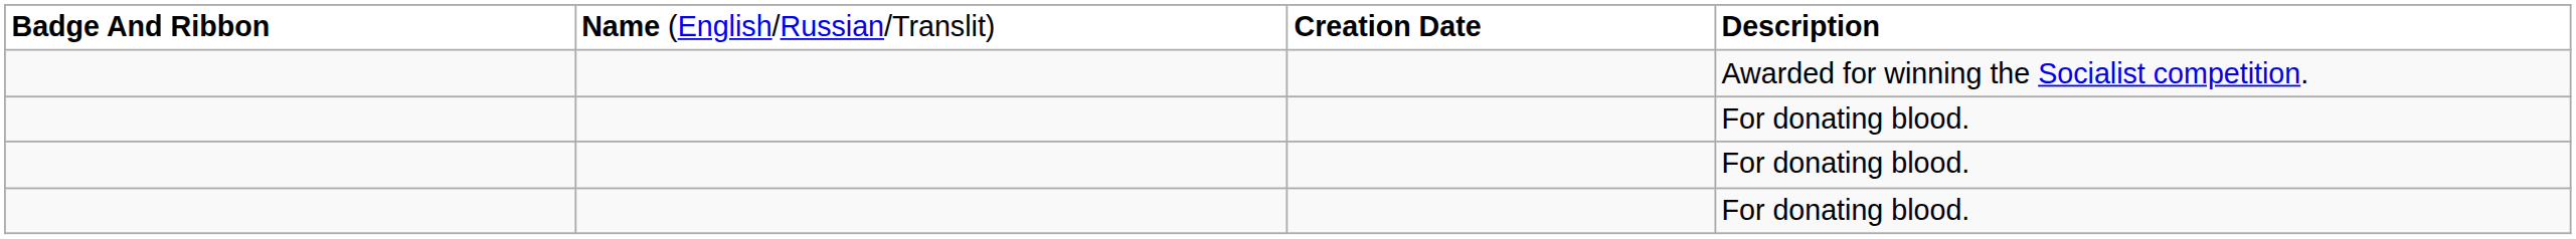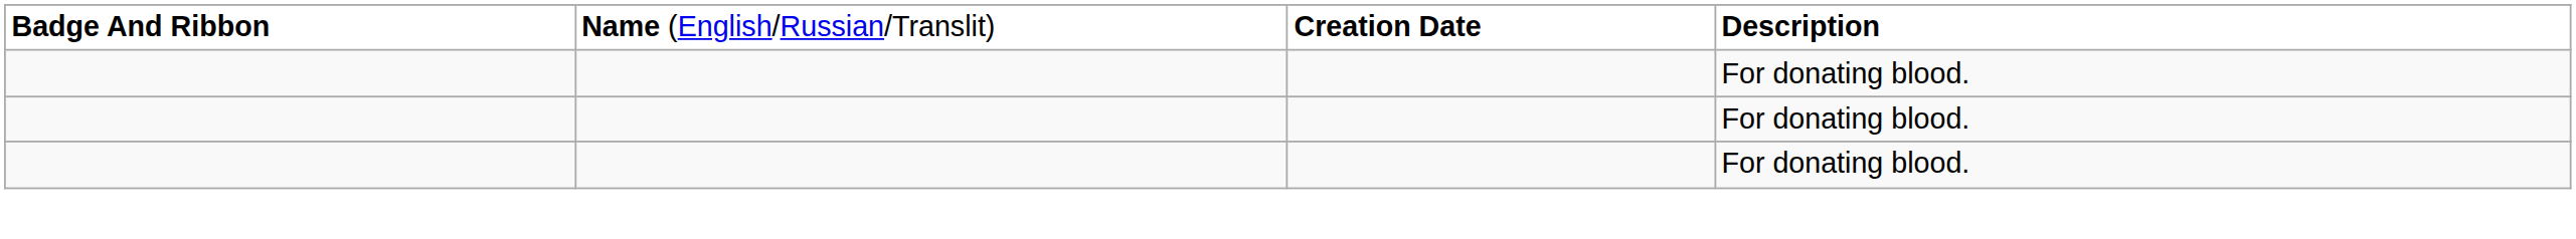 <table class="wikitable" width="90%">
 <tr>
 <td width="20%" bgcolor="#FFFFFF"><strong>Badge And Ribbon</strong></td>
 <td width="25%" bgcolor="#FFFFFF"><strong>Name</strong> (<a href='#'>English</a>/<a href='#'>Russian</a>/Translit)</td>
 <td width="15%" bgcolor="#FFFFFF"><strong>Creation Date</strong></td>
 <td width="30%" bgcolor="#FFFFFF"><strong>Description</strong></td>
-</tr>
-<tr>
-<td></td>
-<td></td>
-<td></td>
-<td>Awarded for winning the <a href='#'>Socialist competition</a>.</td>
 </tr>
 <tr>
 <td></td>
 <td></td>
 <td></td>
 <td>For donating blood.</td>
 </tr>
 <tr>
 <td></td>
 <td></td>
 <td></td>
 <td>For donating blood.</td>
 </tr>
 <tr>
 <td></td>
 <td></td>
 <td></td>
 <td>For donating blood.</td>
 </tr>
 </table>
